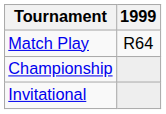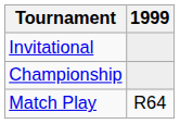 <table class="wikitable" style="text-align:center;">
 <tr>
 <th>Tournament</th>
 <th>1999</th>
 </tr>
 <tr>
-<td align=left><a href='#'>Match Play</a></td>
-<td>R64</td>
+<td align=left><a href='#'>Invitational</a></td>
+<td style="background:#eeeeee;"></td>
 </tr>
 <tr>
 <td align=left><a href='#'>Championship</a></td>
 <td style="background:#eeeeee;"></td>
 </tr>
 <tr>
-<td align=left><a href='#'>Invitational</a></td>
-<td style="background:#eeeeee;"></td>
+<td align=left><a href='#'>Match Play</a></td>
+<td>R64</td>
 </tr>
 </table>
